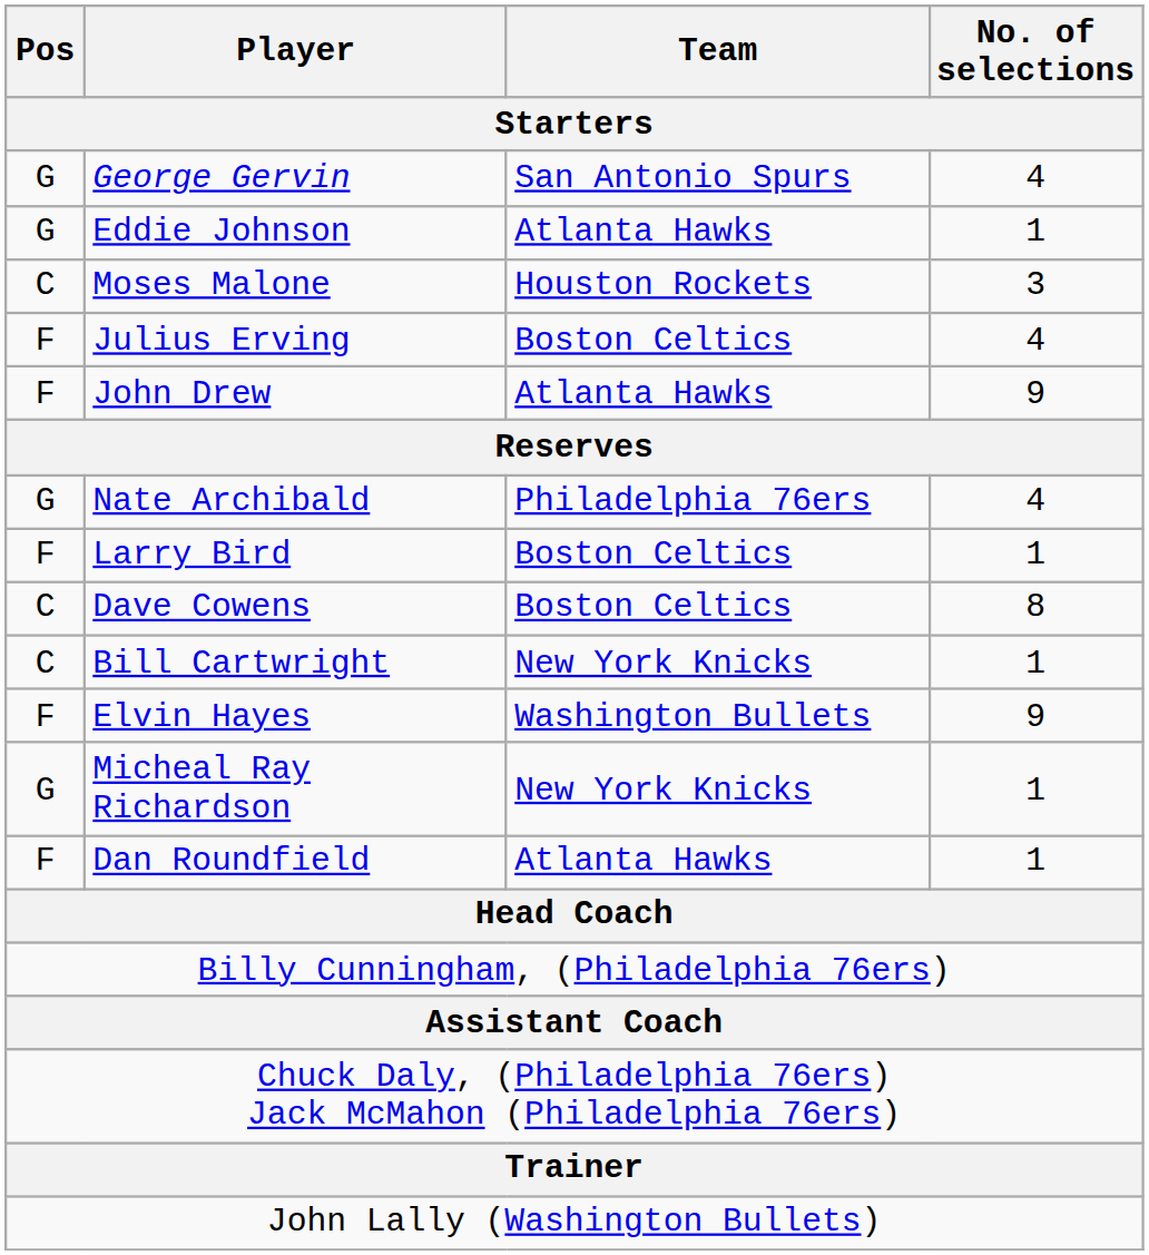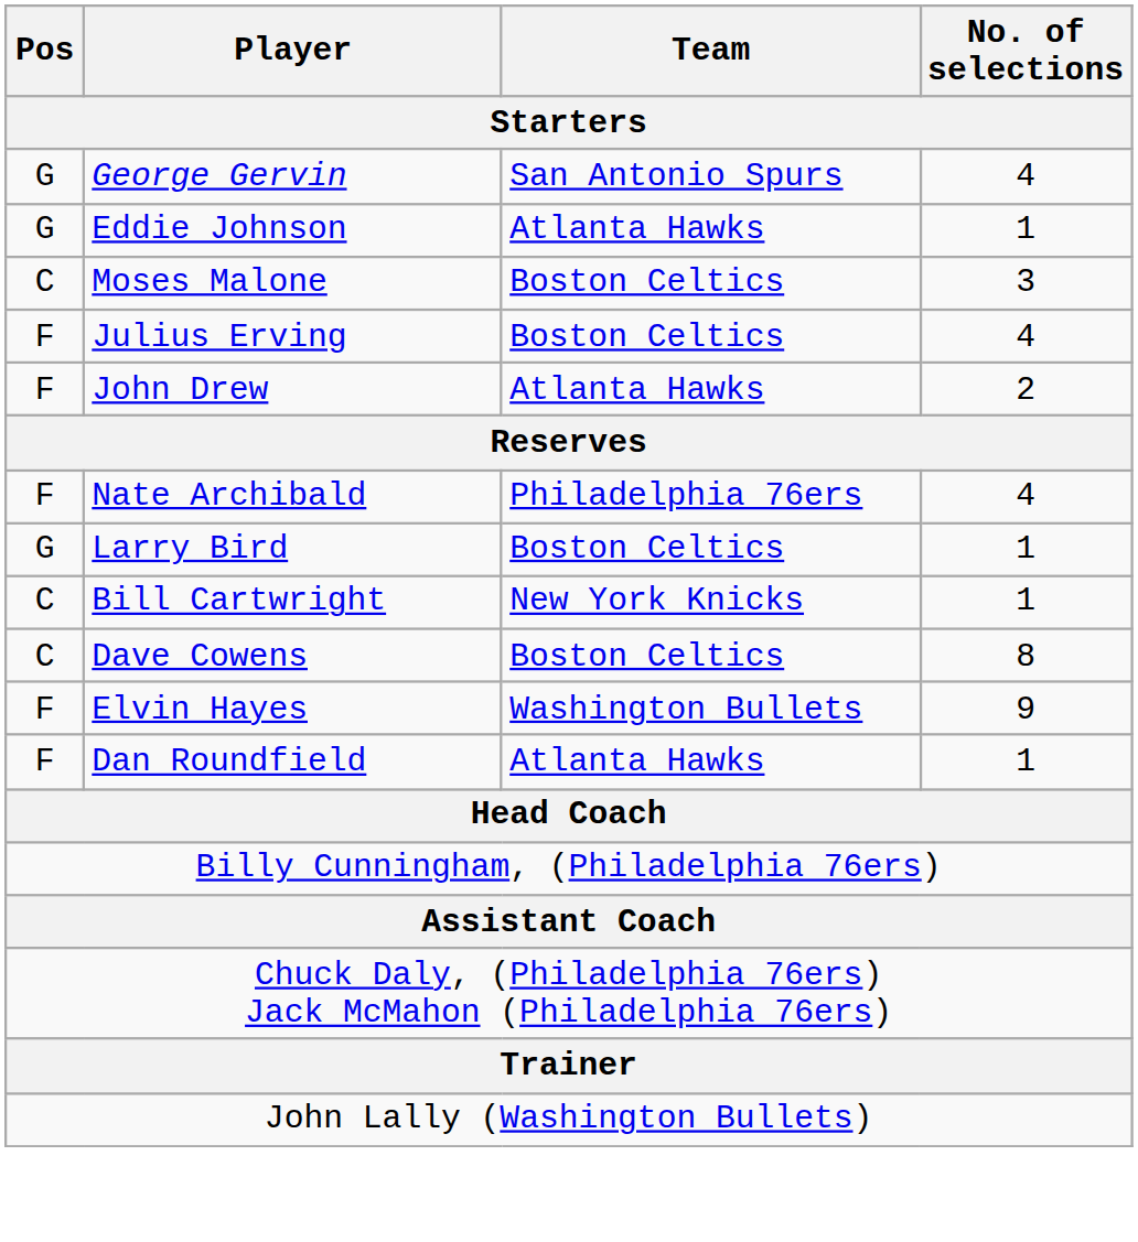 <table class="wikitable" style="text-align:center">
 <tr>
 <th scope="col" width="25px">Pos</th>
 <th scope="col" width="160px">Player</th>
 <th scope="col" width="160px">Team</th>
 <th scope="col" width="75px">No. of selections</th>
 </tr>
 <tr>
 <th scope="col" colspan="4">Starters</th>
 </tr>
 <tr>
 <td>G</td>
 <td style="text-align:left"><em><a href='#'>George Gervin</a></em></td>
 <td style="text-align:left"><a href='#'>San Antonio Spurs</a></td>
 <td>4</td>
 </tr>
 <tr>
 <td>G</td>
 <td style="text-align:left"><a href='#'>Eddie Johnson</a></td>
 <td style="text-align:left"><a href='#'>Atlanta Hawks</a></td>
 <td>1</td>
 </tr>
 <tr>
 <td>C</td>
 <td style="text-align:left"><a href='#'>Moses Malone</a></td>
-<td style="text-align:left"><a href='#'>Houston Rockets</a></td>
+<td style="text-align:left"><a href='#'>Boston Celtics</a></td>
 <td>3</td>
 </tr>
 <tr>
 <td>F</td>
 <td style="text-align:left"><a href='#'>Julius Erving</a></td>
 <td style="text-align:left"><a href='#'>Boston Celtics</a></td>
 <td>4</td>
 </tr>
 <tr>
 <td>F</td>
 <td style="text-align:left"><a href='#'>John Drew</a></td>
 <td style="text-align:left"><a href='#'>Atlanta Hawks</a></td>
-<td>9</td>
+<td>2</td>
 </tr>
 <tr>
 <th scope="col" colspan="4">Reserves</th>
 </tr>
 <tr>
-<td>G</td>
+<td>F</td>
 <td style="text-align:left"><a href='#'>Nate Archibald</a></td>
 <td style="text-align:left"><a href='#'>Philadelphia 76ers</a></td>
 <td>4</td>
 </tr>
 <tr>
-<td>F</td>
+<td>G</td>
 <td style="text-align:left"><a href='#'>Larry Bird</a></td>
 <td style="text-align:left"><a href='#'>Boston Celtics</a></td>
+<td>1</td>
+</tr>
+<tr>
+<td>C</td>
+<td style="text-align:left"><a href='#'>Bill Cartwright</a></td>
+<td style="text-align:left"><a href='#'>New York Knicks</a></td>
 <td>1</td>
 </tr>
 <tr>
 <td>C</td>
 <td style="text-align:left"><a href='#'>Dave Cowens</a></td>
 <td style="text-align:left"><a href='#'>Boston Celtics</a></td>
 <td>8</td>
 </tr>
 <tr>
-<td>C</td>
-<td style="text-align:left"><a href='#'>Bill Cartwright</a></td>
-<td style="text-align:left"><a href='#'>New York Knicks</a></td>
-<td>1</td>
-</tr>
-<tr>
 <td>F</td>
 <td style="text-align:left"><a href='#'>Elvin Hayes</a></td>
 <td style="text-align:left"><a href='#'>Washington Bullets</a></td>
 <td>9</td>
-</tr>
-<tr>
-<td>G</td>
-<td style="text-align:left"><a href='#'>Micheal Ray Richardson</a></td>
-<td style="text-align:left"><a href='#'>New York Knicks</a></td>
-<td>1</td>
 </tr>
 <tr>
 <td>F</td>
 <td style="text-align:left"><a href='#'>Dan Roundfield</a></td>
 <td style="text-align:left"><a href='#'>Atlanta Hawks</a></td>
 <td>1</td>
 </tr>
 <tr>
 <th scope="col" colspan="4">Head Coach</th>
 </tr>
 <tr>
 <td colspan="4"><a href='#'>Billy Cunningham</a>, (<a href='#'>Philadelphia 76ers</a>)</td>
 </tr>
 <tr>
 <th scope="col" colspan="4">Assistant Coach</th>
 </tr>
 <tr>
 <td colspan="4"><a href='#'>Chuck Daly</a>, (<a href='#'>Philadelphia 76ers</a>)<br><a href='#'>Jack McMahon</a> (<a href='#'>Philadelphia 76ers</a>)</td>
 </tr>
 <tr>
 <th scope="col" colspan="4">Trainer</th>
 </tr>
 <tr>
 <td colspan="4">John Lally (<a href='#'>Washington Bullets</a>)</td>
 </tr>
 </table>
